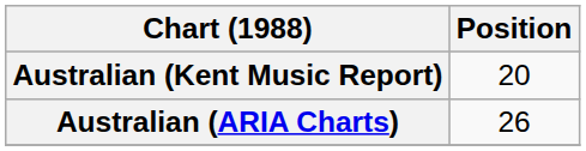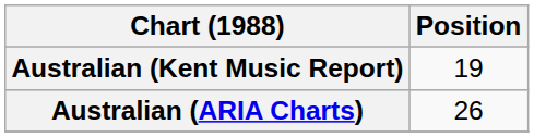 <table class="wikitable sortable plainrowheaders">
 <tr>
 <th scope="col">Chart (1988)</th>
 <th scope="col">Position</th>
 </tr>
 <tr>
 <th scope="row">Australian (Kent Music Report)</th>
-<td style="text-align:center;">20</td>
+<td style="text-align:center;">19</td>
 </tr>
 <tr>
 <th scope="row">Australian (<a href='#'>ARIA Charts</a>)</th>
 <td style="text-align:center;">26</td>
 </tr>
 <tr>
 </tr>
 </table>
